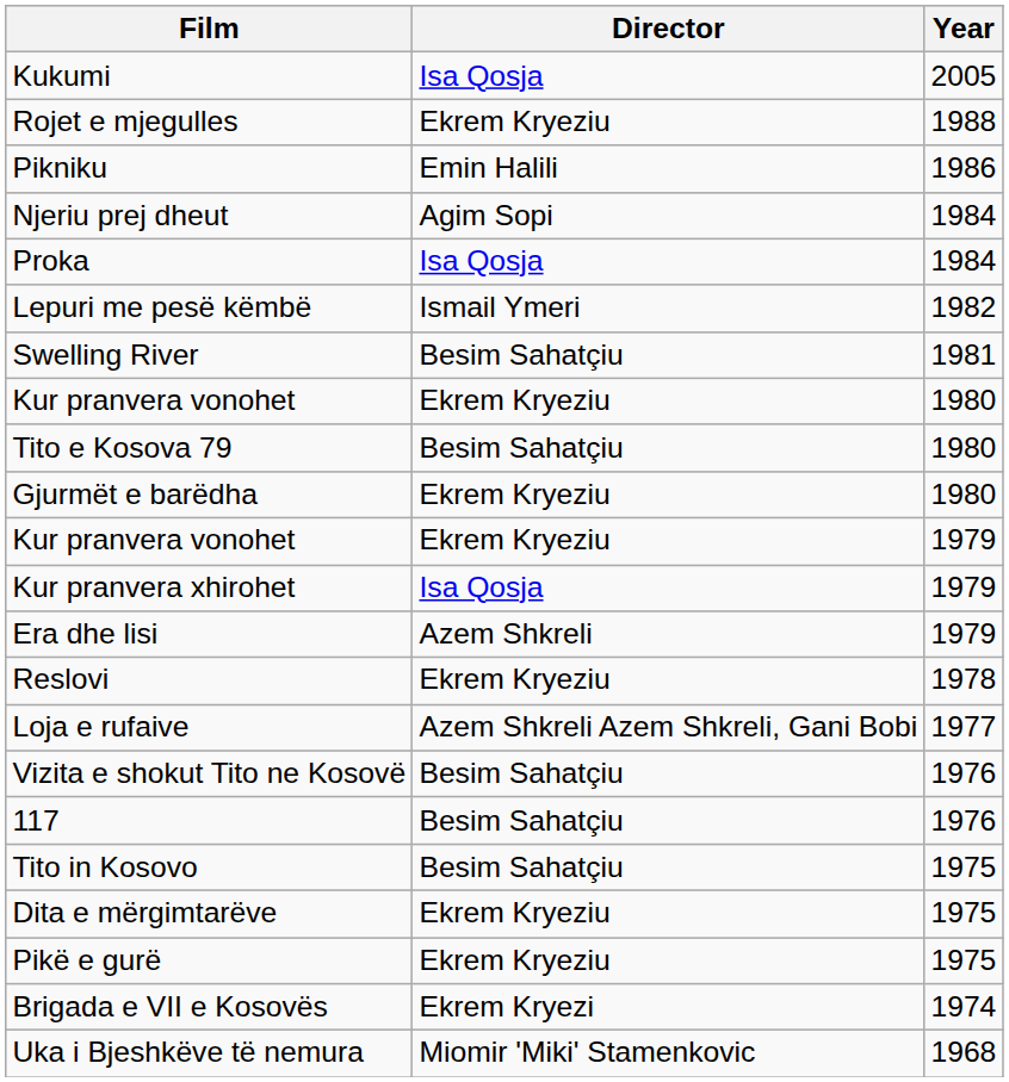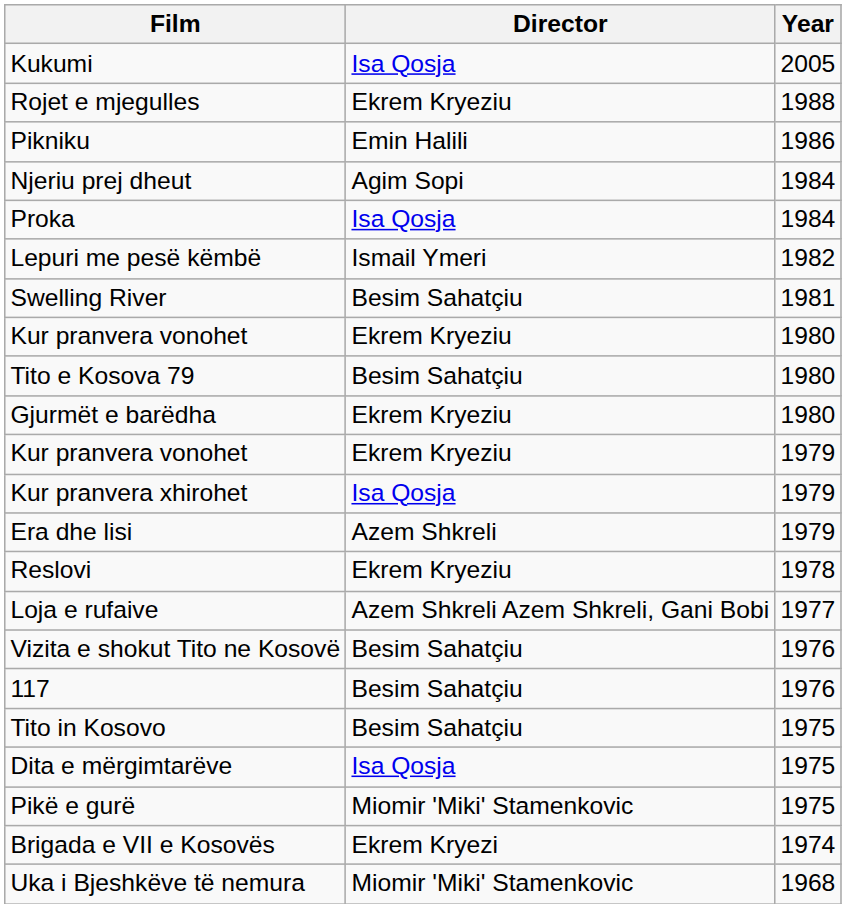 <table class="wikitable">
 <tr>
 <th>Film</th>
 <th>Director</th>
 <th>Year</th>
 </tr>
 <tr>
 <td>Kukumi</td>
 <td><a href='#'>Isa Qosja</a></td>
 <td>2005</td>
 </tr>
 <tr>
 <td>Rojet e mjegulles</td>
 <td>Ekrem Kryeziu</td>
 <td>1988</td>
 </tr>
 <tr>
 <td>Pikniku</td>
 <td>Emin Halili</td>
 <td>1986</td>
 </tr>
 <tr>
 <td>Njeriu prej dheut</td>
 <td>Agim Sopi</td>
 <td>1984</td>
 </tr>
 <tr>
 <td>Proka</td>
 <td><a href='#'>Isa Qosja</a></td>
 <td>1984</td>
 </tr>
 <tr>
 <td>Lepuri me pesë këmbë</td>
 <td>Ismail Ymeri</td>
 <td>1982</td>
 </tr>
 <tr>
 <td>Swelling River</td>
 <td>Besim Sahatçiu</td>
 <td>1981</td>
 </tr>
 <tr>
 <td>Kur pranvera vonohet</td>
 <td>Ekrem Kryeziu</td>
 <td>1980</td>
 </tr>
 <tr>
 <td>Tito e Kosova 79</td>
 <td>Besim Sahatçiu</td>
 <td>1980</td>
 </tr>
 <tr>
 <td>Gjurmët e barëdha</td>
 <td>Ekrem Kryeziu</td>
 <td>1980</td>
 </tr>
 <tr>
 <td>Kur pranvera vonohet</td>
 <td>Ekrem Kryeziu</td>
 <td>1979</td>
 </tr>
 <tr>
 <td>Kur pranvera xhirohet</td>
 <td><a href='#'>Isa Qosja</a></td>
 <td>1979</td>
 </tr>
 <tr>
 <td>Era dhe lisi</td>
 <td>Azem Shkreli</td>
 <td>1979</td>
 </tr>
 <tr>
 <td>Reslovi</td>
 <td>Ekrem Kryeziu</td>
 <td>1978</td>
 </tr>
 <tr>
 <td>Loja e rufaive</td>
 <td>Azem Shkreli Azem Shkreli, Gani Bobi</td>
 <td>1977</td>
 </tr>
 <tr>
 <td>Vizita e shokut Tito ne Kosovë</td>
 <td>Besim Sahatçiu</td>
 <td>1976</td>
 </tr>
 <tr>
 <td>117</td>
 <td>Besim Sahatçiu</td>
 <td>1976</td>
 </tr>
 <tr>
 <td>Tito in Kosovo</td>
 <td>Besim Sahatçiu</td>
 <td>1975</td>
 </tr>
 <tr>
 <td>Dita e mërgimtarëve</td>
-<td>Ekrem Kryeziu</td>
+<td><a href='#'>Isa Qosja</a></td>
 <td>1975</td>
 </tr>
 <tr>
 <td>Pikë e gurë</td>
-<td>Ekrem Kryeziu</td>
+<td>Miomir 'Miki' Stamenkovic</td>
 <td>1975</td>
 </tr>
 <tr>
 <td>Brigada e VII e Kosovës</td>
 <td>Ekrem Kryezi</td>
 <td>1974</td>
 </tr>
 <tr>
 <td>Uka i Bjeshkëve të nemura</td>
 <td>Miomir 'Miki' Stamenkovic</td>
 <td>1968</td>
 </tr>
 </table>
